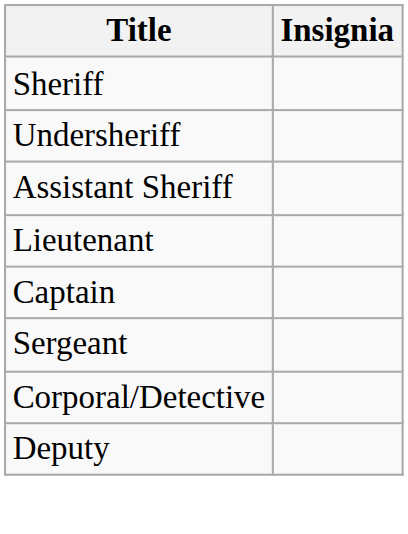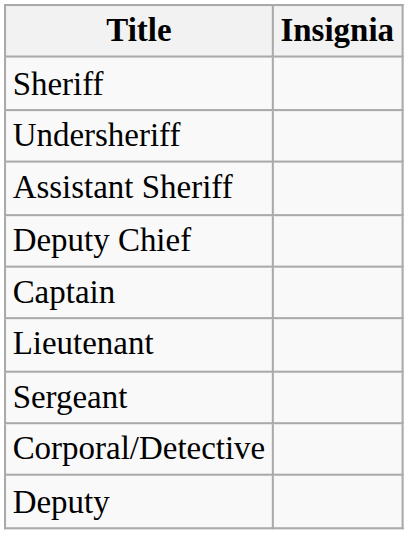 <table class="wikitable">
 <tr>
 <th>Title</th>
 <th>Insignia</th>
 </tr>
 <tr>
 <td>Sheriff</td>
 <td></td>
 </tr>
 <tr>
 <td>Undersheriff</td>
 <td></td>
 </tr>
 <tr>
 <td>Assistant Sheriff</td>
 <td></td>
 </tr>
 <tr>
-<td>Lieutenant</td>
+<td>Deputy Chief</td>
 <td></td>
 </tr>
 <tr>
 <td>Captain</td>
+<td></td>
+</tr>
+<tr>
+<td>Lieutenant</td>
 <td></td>
 </tr>
 <tr>
 <td>Sergeant</td>
 <td></td>
 </tr>
 <tr>
 <td>Corporal/Detective</td>
 <td></td>
 </tr>
 <tr>
 <td>Deputy</td>
 <td></td>
 </tr>
 </table>
